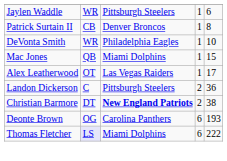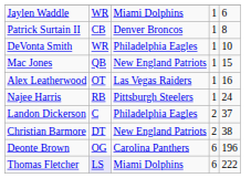 <table class="wikitable">
 <tr>
 </tr>
 <tr>
 <td><a href='#'>Jaylen Waddle</a></td>
 <td><a href='#'>WR</a></td>
-<td><a href='#'>Pittsburgh Steelers</a></td>
+<td><a href='#'>Miami Dolphins</a></td>
 <td>1</td>
 <td>6</td>
 </tr>
 <tr>
 <td><a href='#'>Patrick Surtain II</a></td>
 <td><a href='#'>CB</a></td>
 <td><a href='#'>Denver Broncos</a></td>
 <td>1</td>
 <td>8</td>
 </tr>
 <tr>
 <td><a href='#'>DeVonta Smith</a></td>
 <td><a href='#'>WR</a></td>
 <td><a href='#'>Philadelphia Eagles</a></td>
 <td>1</td>
 <td>10</td>
 </tr>
 <tr>
 <td><a href='#'>Mac Jones</a></td>
 <td><a href='#'>QB</a></td>
-<td><a href='#'>Miami Dolphins</a></td>
+<td><a href='#'>New England Patriots</a></td>
 <td>1</td>
 <td>15</td>
 </tr>
 <tr>
 <td><a href='#'>Alex Leatherwood</a></td>
 <td><a href='#'>OT</a></td>
 <td><a href='#'>Las Vegas Raiders</a></td>
 <td>1</td>
-<td>17</td>
+<td>16</td>
+</tr>
+<tr>
+<td><a href='#'>Najee Harris</a></td>
+<td><a href='#'>RB</a></td>
+<td><a href='#'>Pittsburgh Steelers</a></td>
+<td>1</td>
+<td>24</td>
 </tr>
 <tr>
 <td><a href='#'>Landon Dickerson</a></td>
 <td><a href='#'>C</a></td>
-<td><a href='#'>Pittsburgh Steelers</a></td>
+<td><a href='#'>Philadelphia Eagles</a></td>
 <td>2</td>
-<td>36</td>
+<td>37</td>
 </tr>
 <tr>
 <td><a href='#'>Christian Barmore</a></td>
 <td><a href='#'>DT</a></td>
-<td><strong><a href='#'>New England Patriots</a></strong></td>
+<td><a href='#'>New England Patriots</a></td>
 <td>2</td>
 <td>38</td>
 </tr>
 <tr>
 <td><a href='#'>Deonte Brown</a></td>
 <td><a href='#'>OG</a></td>
 <td><a href='#'>Carolina Panthers</a></td>
 <td>6</td>
-<td>193</td>
+<td>196</td>
 </tr>
 <tr>
 <td><a href='#'>Thomas Fletcher</a></td>
 <td style="background: lavender;"><a href='#'>LS</a></td>
 <td><a href='#'>Miami Dolphins</a></td>
 <td>6</td>
 <td>222</td>
 </tr>
 </table>
